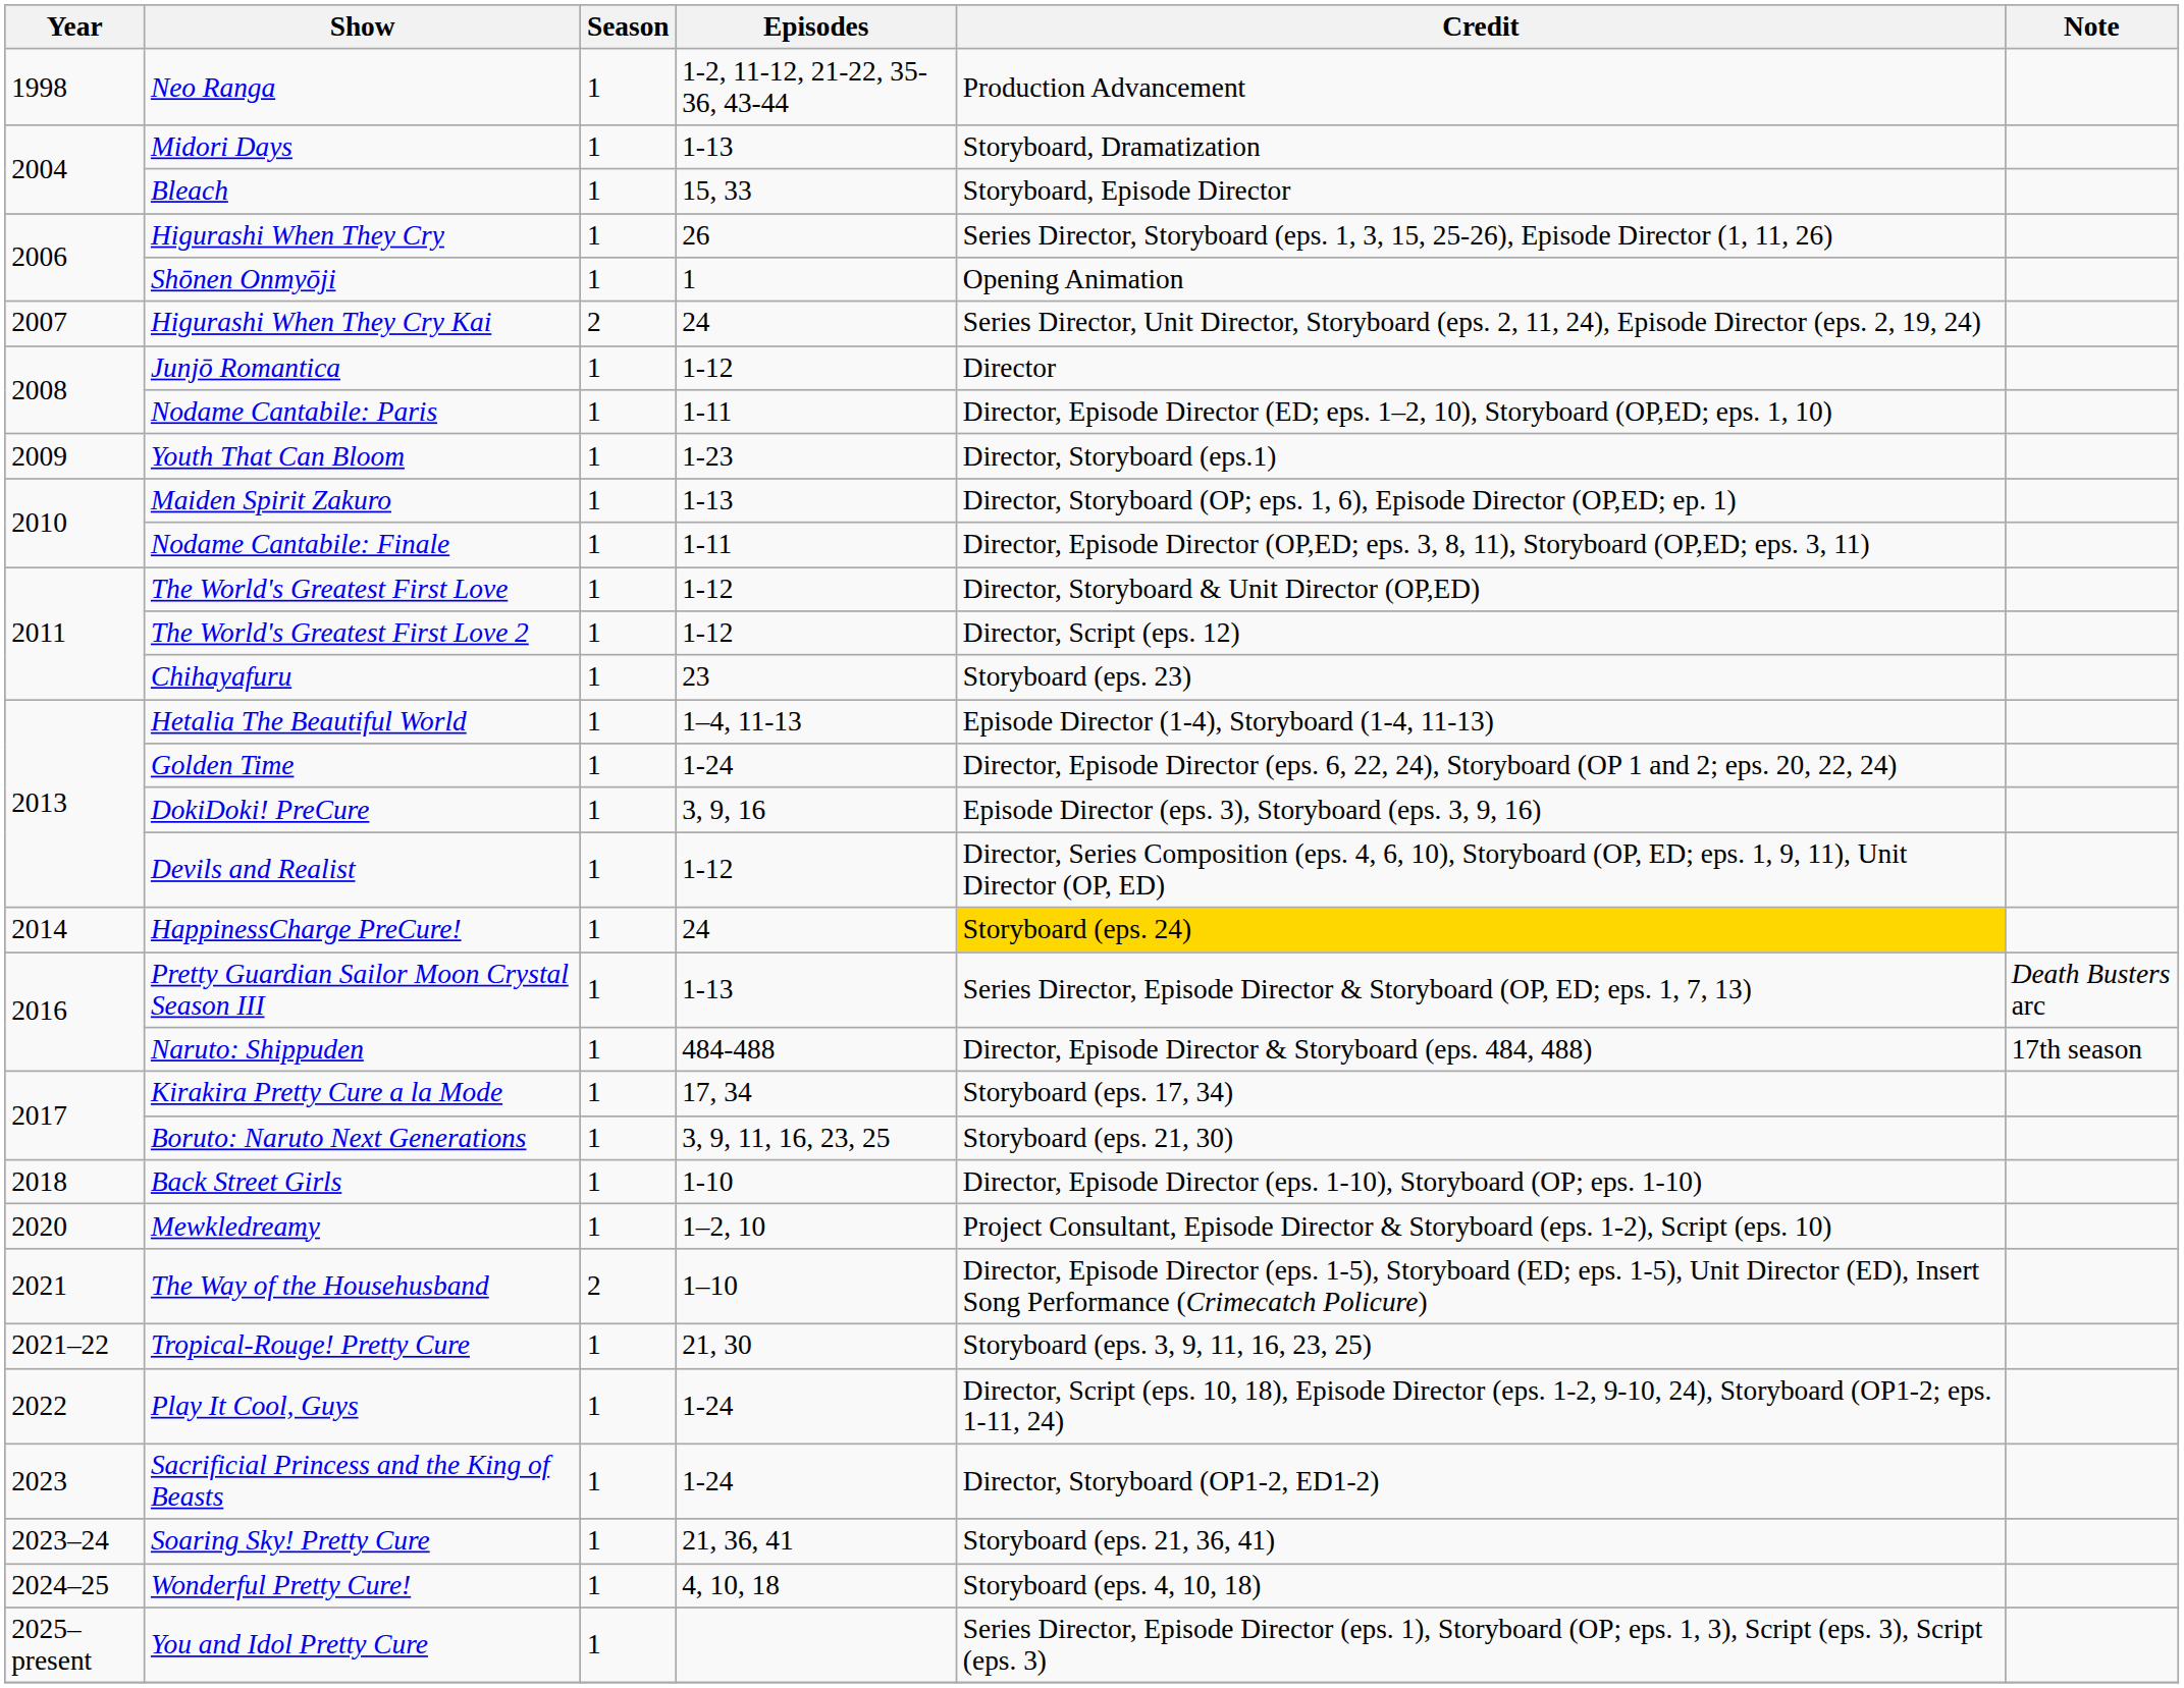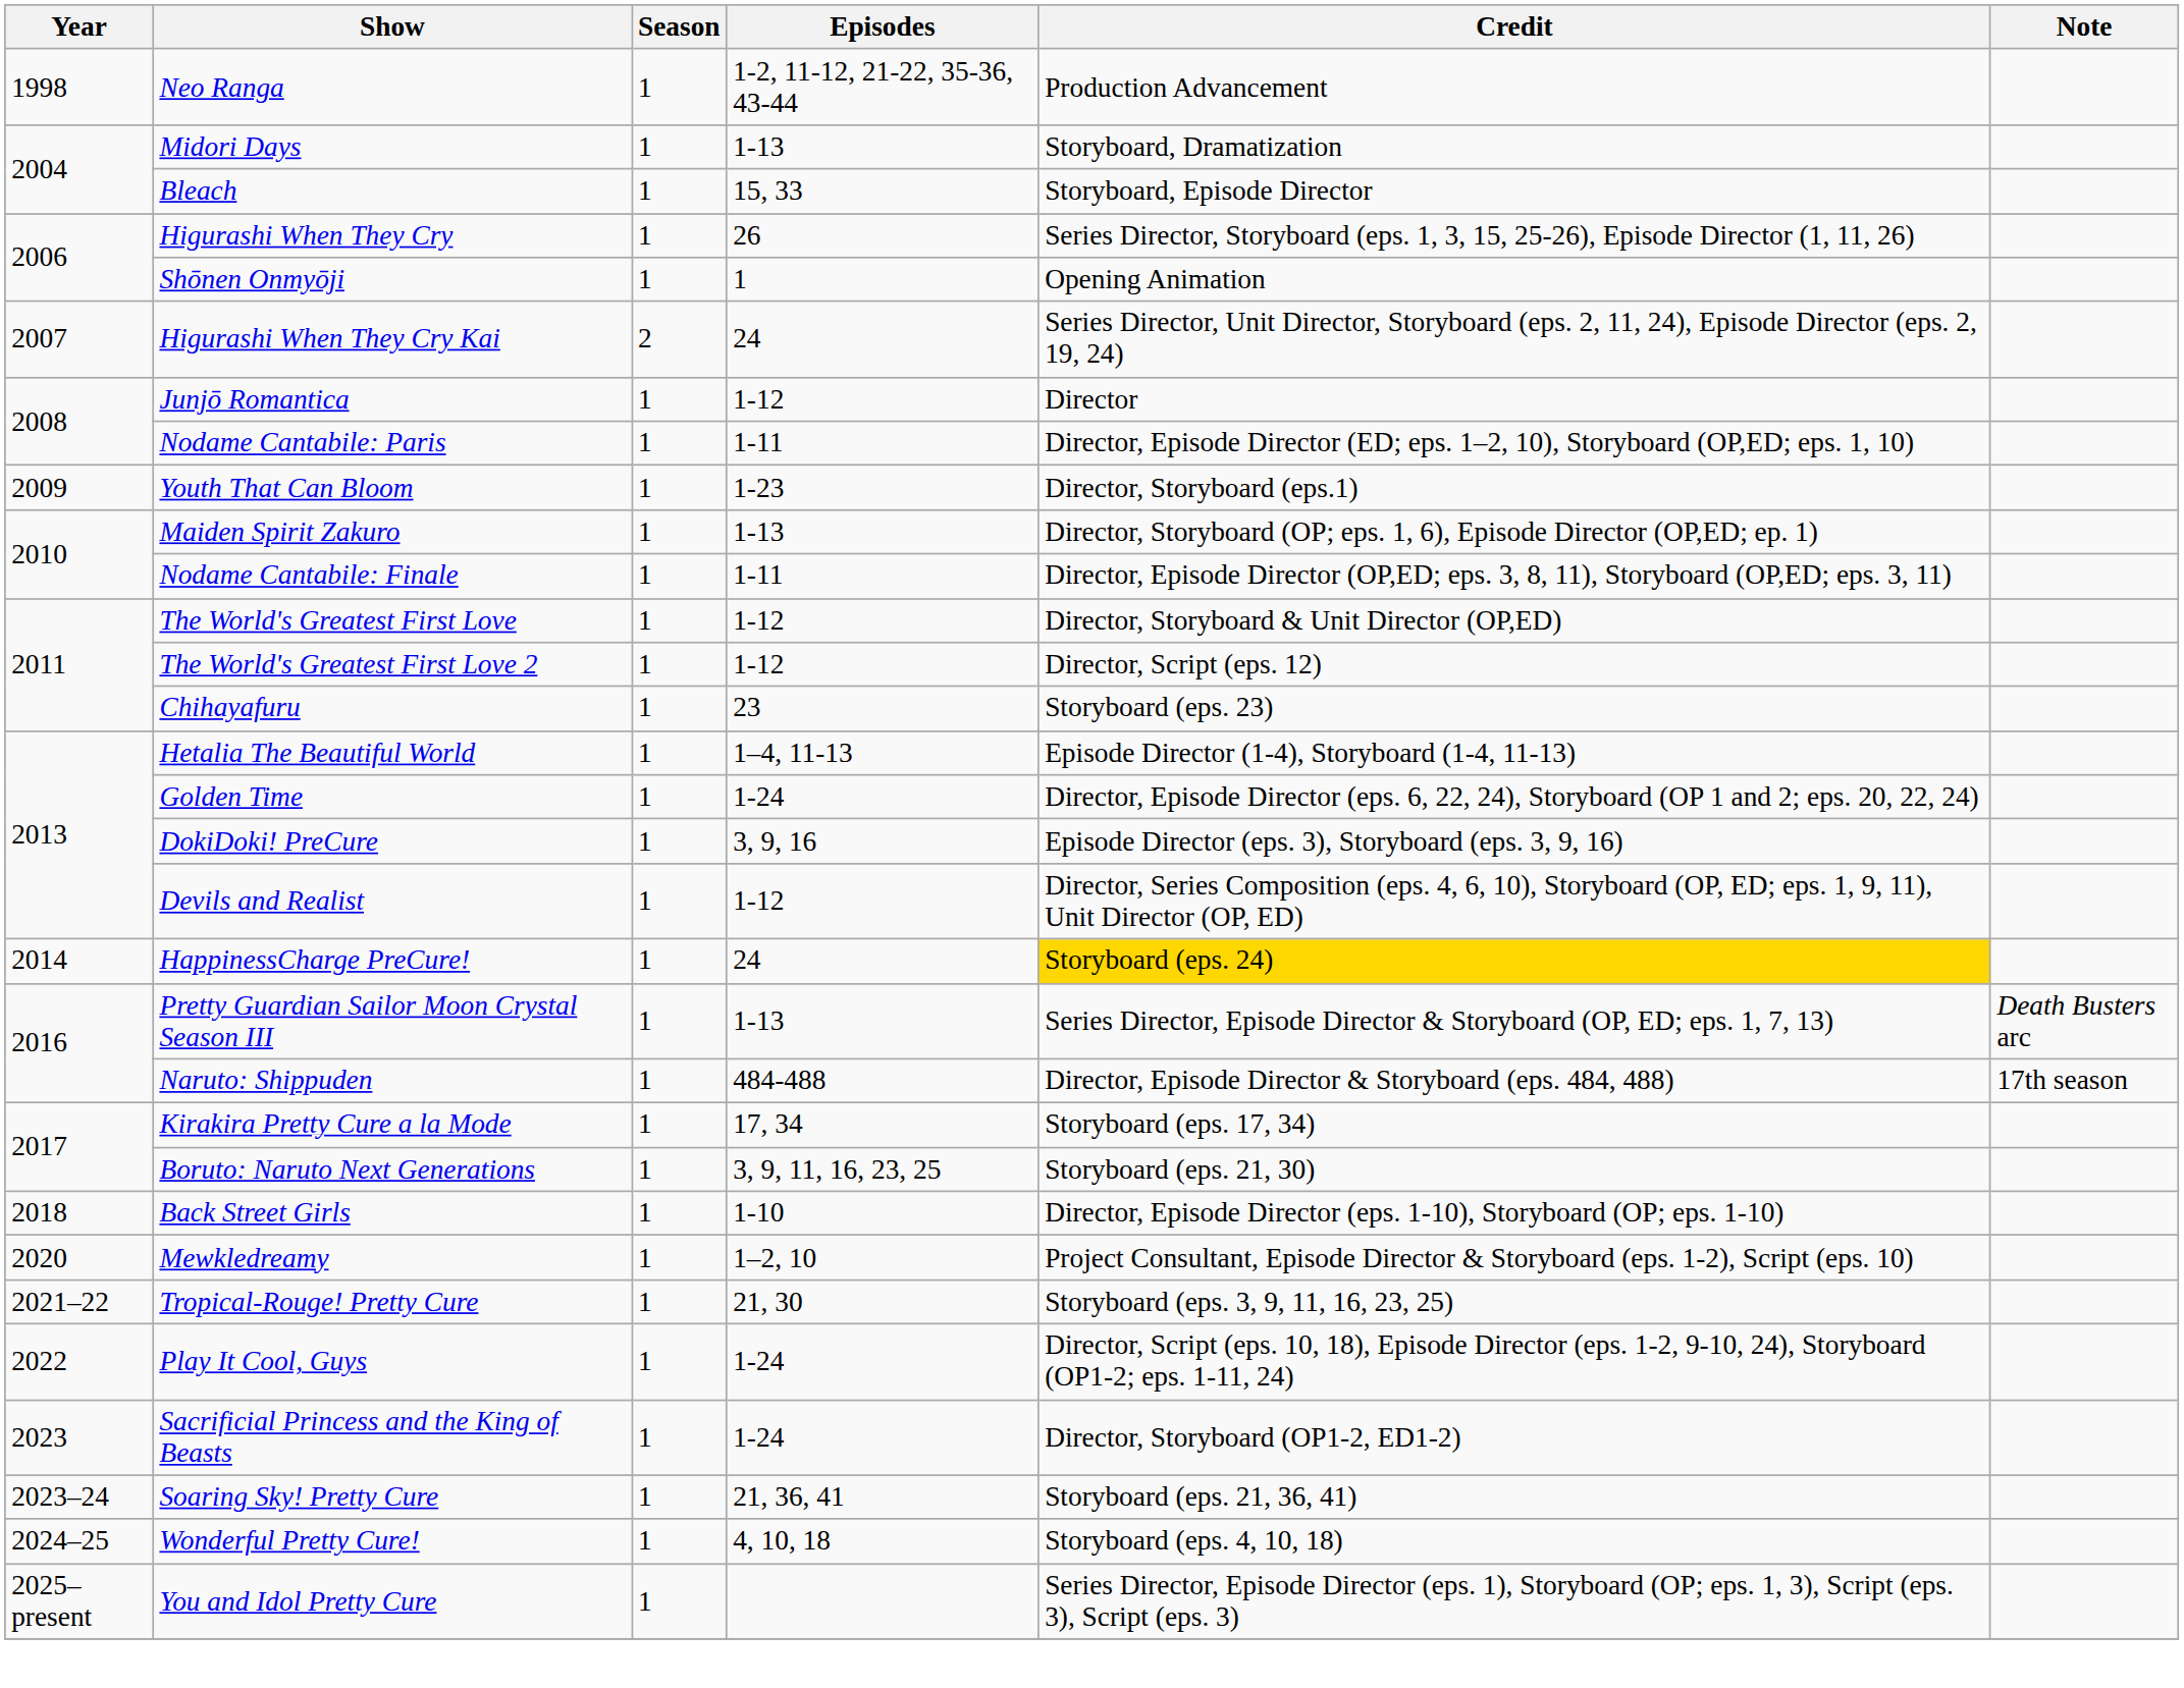 <table class="wikitable sortable">
 <tr>
 <th>Year</th>
 <th>Show</th>
 <th>Season</th>
 <th>Episodes</th>
 <th>Credit</th>
 <th>Note</th>
 </tr>
 <tr>
 <td>1998</td>
 <td><em><a href='#'>Neo Ranga</a></em></td>
 <td>1</td>
 <td>1-2, 11-12, 21-22, 35-36, 43-44</td>
 <td>Production Advancement</td>
 <td></td>
 </tr>
 <tr>
 <td rowspan="2">2004</td>
 <td><em><a href='#'>Midori Days</a></em></td>
 <td>1</td>
 <td>1-13</td>
 <td>Storyboard, Dramatization</td>
 <td></td>
 </tr>
 <tr>
 <td><em><a href='#'>Bleach</a></em></td>
 <td>1</td>
 <td>15, 33</td>
 <td>Storyboard, Episode Director</td>
 <td></td>
 </tr>
 <tr>
 <td rowspan="2">2006</td>
 <td><em><a href='#'>Higurashi When They Cry</a></em></td>
 <td>1</td>
 <td>26</td>
 <td>Series Director, Storyboard (eps. 1, 3, 15, 25-26), Episode Director (1, 11, 26)</td>
 <td></td>
 </tr>
 <tr>
 <td><em><a href='#'>Shōnen Onmyōji</a></em></td>
 <td>1</td>
 <td>1</td>
 <td>Opening Animation</td>
 <td></td>
 </tr>
 <tr>
 <td>2007</td>
 <td><em><a href='#'>Higurashi When They Cry Kai</a></em></td>
 <td>2</td>
 <td>24</td>
 <td>Series Director, Unit Director, Storyboard (eps. 2, 11, 24), Episode Director (eps. 2, 19, 24)</td>
 <td></td>
 </tr>
 <tr>
 <td rowspan="2">2008</td>
 <td><em><a href='#'>Junjō Romantica</a></em></td>
 <td>1</td>
 <td>1-12</td>
 <td>Director</td>
 <td></td>
 </tr>
 <tr>
 <td><em><a href='#'> Nodame Cantabile: Paris</a></em></td>
 <td>1</td>
 <td>1-11</td>
 <td>Director, Episode Director (ED; eps. 1–2, 10), Storyboard (OP,ED; eps. 1, 10)</td>
 <td></td>
 </tr>
 <tr>
 <td>2009</td>
 <td><em><a href='#'>Youth That Can Bloom</a></em></td>
 <td>1</td>
 <td>1-23</td>
 <td>Director, Storyboard (eps.1)</td>
 <td></td>
 </tr>
 <tr>
 <td rowspan="2">2010</td>
 <td><em><a href='#'>Maiden Spirit Zakuro</a></em></td>
 <td>1</td>
 <td>1-13</td>
 <td>Director, Storyboard (OP; eps. 1, 6), Episode Director (OP,ED; ep. 1)</td>
 <td></td>
 </tr>
 <tr>
 <td><em><a href='#'> Nodame Cantabile: Finale</a></em></td>
 <td>1</td>
 <td>1-11</td>
 <td>Director, Episode Director (OP,ED; eps. 3, 8, 11), Storyboard (OP,ED; eps. 3, 11)</td>
 <td></td>
 </tr>
 <tr>
 <td rowspan="3">2011</td>
 <td><em><a href='#'>The World's Greatest First Love</a></em></td>
 <td>1</td>
 <td>1-12</td>
 <td>Director, Storyboard & Unit Director (OP,ED)</td>
 <td></td>
 </tr>
 <tr>
 <td><em><a href='#'>The World's Greatest First Love 2</a></em></td>
 <td>1</td>
 <td>1-12</td>
 <td>Director, Script (eps. 12)</td>
 <td></td>
 </tr>
 <tr>
 <td><em><a href='#'>Chihayafuru</a></em></td>
 <td>1</td>
 <td>23</td>
 <td>Storyboard (eps. 23)</td>
 <td></td>
 </tr>
 <tr>
 <td rowspan="4">2013</td>
 <td><em><a href='#'>Hetalia The Beautiful World</a></em></td>
 <td>1</td>
 <td>1–4, 11-13</td>
 <td>Episode Director (1-4), Storyboard (1-4, 11-13)</td>
 <td></td>
 </tr>
 <tr>
 <td><em><a href='#'>Golden Time</a></em></td>
 <td>1</td>
 <td>1-24</td>
 <td>Director, Episode Director (eps. 6, 22, 24), Storyboard (OP 1 and 2; eps. 20, 22, 24)</td>
 <td></td>
 </tr>
 <tr>
 <td><em><a href='#'>DokiDoki! PreCure</a></em></td>
 <td>1</td>
 <td>3, 9, 16</td>
 <td>Episode Director (eps. 3), Storyboard (eps. 3, 9, 16)</td>
 <td></td>
 </tr>
 <tr>
 <td><em><a href='#'>Devils and Realist</a></em></td>
 <td>1</td>
 <td>1-12</td>
 <td>Director, Series Composition (eps. 4, 6, 10), Storyboard (OP, ED; eps. 1, 9, 11), Unit Director (OP, ED)</td>
 <td></td>
 </tr>
 <tr>
 <td>2014</td>
 <td><em><a href='#'>HappinessCharge PreCure!</a></em></td>
 <td>1</td>
 <td>24</td>
 <td style="background: gold;">Storyboard (eps. 24)</td>
 <td></td>
 </tr>
 <tr>
 <td rowspan="2">2016</td>
 <td><em><a href='#'>Pretty Guardian Sailor Moon Crystal Season III</a></em></td>
 <td>1</td>
 <td>1-13</td>
 <td>Series Director, Episode Director & Storyboard (OP, ED; eps. 1, 7, 13)</td>
 <td><em>Death Busters</em> arc</td>
 </tr>
 <tr>
 <td><em><a href='#'>Naruto: Shippuden</a></em></td>
 <td>1</td>
 <td>484-488</td>
 <td>Director, Episode Director & Storyboard (eps. 484, 488)</td>
 <td>17th season </td>
 </tr>
 <tr>
 <td rowspan="2">2017</td>
 <td><em><a href='#'>Kirakira Pretty Cure a la Mode</a></em></td>
 <td>1</td>
 <td>17, 34</td>
 <td>Storyboard (eps. 17, 34)</td>
 <td></td>
 </tr>
 <tr>
 <td><em><a href='#'>Boruto: Naruto Next Generations</a></em></td>
 <td>1</td>
 <td>3, 9, 11, 16, 23, 25</td>
 <td>Storyboard (eps. 21, 30)</td>
 <td></td>
 </tr>
 <tr>
 <td>2018</td>
 <td><em><a href='#'>Back Street Girls</a></em></td>
 <td>1</td>
 <td>1-10</td>
 <td>Director, Episode Director (eps. 1-10), Storyboard (OP; eps. 1-10)</td>
 <td></td>
 </tr>
 <tr>
 <td>2020</td>
 <td><em><a href='#'>Mewkledreamy</a></em></td>
 <td>1</td>
 <td>1–2, 10</td>
 <td>Project Consultant, Episode Director & Storyboard (eps. 1-2), Script (eps. 10)</td>
 <td></td>
 </tr>
 <tr>
-<td>2021</td>
-<td><em><a href='#'>The Way of the Househusband</a></em></td>
-<td>2</td>
-<td>1–10</td>
-<td>Director, Episode Director (eps. 1-5), Storyboard (ED; eps. 1-5), Unit Director (ED), Insert Song Performance (<em>Crimecatch Policure</em>)</td>
-<td></td>
-</tr>
-<tr>
 <td>2021–22</td>
 <td><em><a href='#'>Tropical-Rouge! Pretty Cure</a></em></td>
 <td>1</td>
 <td>21, 30</td>
 <td>Storyboard (eps. 3, 9, 11, 16, 23, 25)</td>
 <td></td>
 </tr>
 <tr>
 <td rowspan="1">2022</td>
 <td><em><a href='#'>Play It Cool, Guys</a></em></td>
 <td>1</td>
 <td>1-24</td>
 <td>Director, Script (eps. 10, 18), Episode Director (eps. 1-2, 9-10, 24), Storyboard (OP1-2; eps. 1-11, 24)</td>
 <td></td>
 </tr>
 <tr>
 <td rowspan="1">2023</td>
 <td><em><a href='#'>Sacrificial Princess and the King of Beasts</a></em></td>
 <td>1</td>
 <td>1-24</td>
 <td>Director, Storyboard (OP1-2, ED1-2)</td>
 <td></td>
 </tr>
 <tr>
 <td>2023–24</td>
 <td><em><a href='#'>Soaring Sky! Pretty Cure</a></em></td>
 <td>1</td>
 <td>21, 36, 41</td>
 <td>Storyboard (eps. 21, 36, 41)</td>
 <td></td>
 </tr>
 <tr>
 <td>2024–25</td>
 <td><em><a href='#'>Wonderful Pretty Cure!</a></em></td>
 <td>1</td>
 <td>4, 10, 18</td>
 <td>Storyboard (eps. 4, 10, 18)</td>
 <td></td>
 </tr>
 <tr>
 <td>2025–present</td>
 <td><em><a href='#'>You and Idol Pretty Cure</a></em></td>
 <td>1</td>
 <td></td>
 <td>Series Director, Episode Director (eps. 1), Storyboard (OP; eps. 1, 3), Script (eps. 3), Script (eps. 3)</td>
 <td></td>
 </tr>
 <tr>
 </tr>
 </table>
